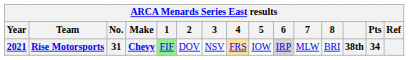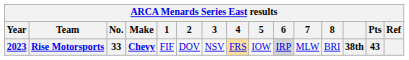 <table class="wikitable" style="text-align:center; font-size:75%">
 <tr>
 <th colspan=15><a href='#'>ARCA Menards Series East</a> results</th>
 </tr>
 <tr>
 <th>Year</th>
 <th>Team</th>
 <th>No.</th>
 <th>Make</th>
 <th>1</th>
 <th>2</th>
 <th>3</th>
 <th>4</th>
 <th>5</th>
 <th>6</th>
 <th>7</th>
 <th>8</th>
 <th></th>
 <th>Pts</th>
 <th>Ref</th>
 </tr>
 <tr>
-<th><a href='#'>2021</a></th>
+<th><a href='#'>2023</a></th>
 <th><a href='#'>Rise Motorsports</a></th>
-<th>31</th>
+<th>33</th>
 <th><a href='#'>Chevy</a></th>
-<td style="background: lightgreen;"><a href='#'>FIF</a></td>
+<td><a href='#'>FIF</a></td>
 <td><a href='#'>DOV</a></td>
 <td><a href='#'>NSV</a></td>
 <td style="background:#FFDF9F;"><a href='#'>FRS</a><br></td>
 <td><a href='#'>IOW</a></td>
 <td style="background: lightgrey;"><a href='#'>IRP</a></td>
 <td><a href='#'>MLW</a></td>
 <td><a href='#'>BRI</a></td>
 <th>38th</th>
-<th>34</th>
+<th>43</th>
 <th></th>
 </tr>
 </table>
